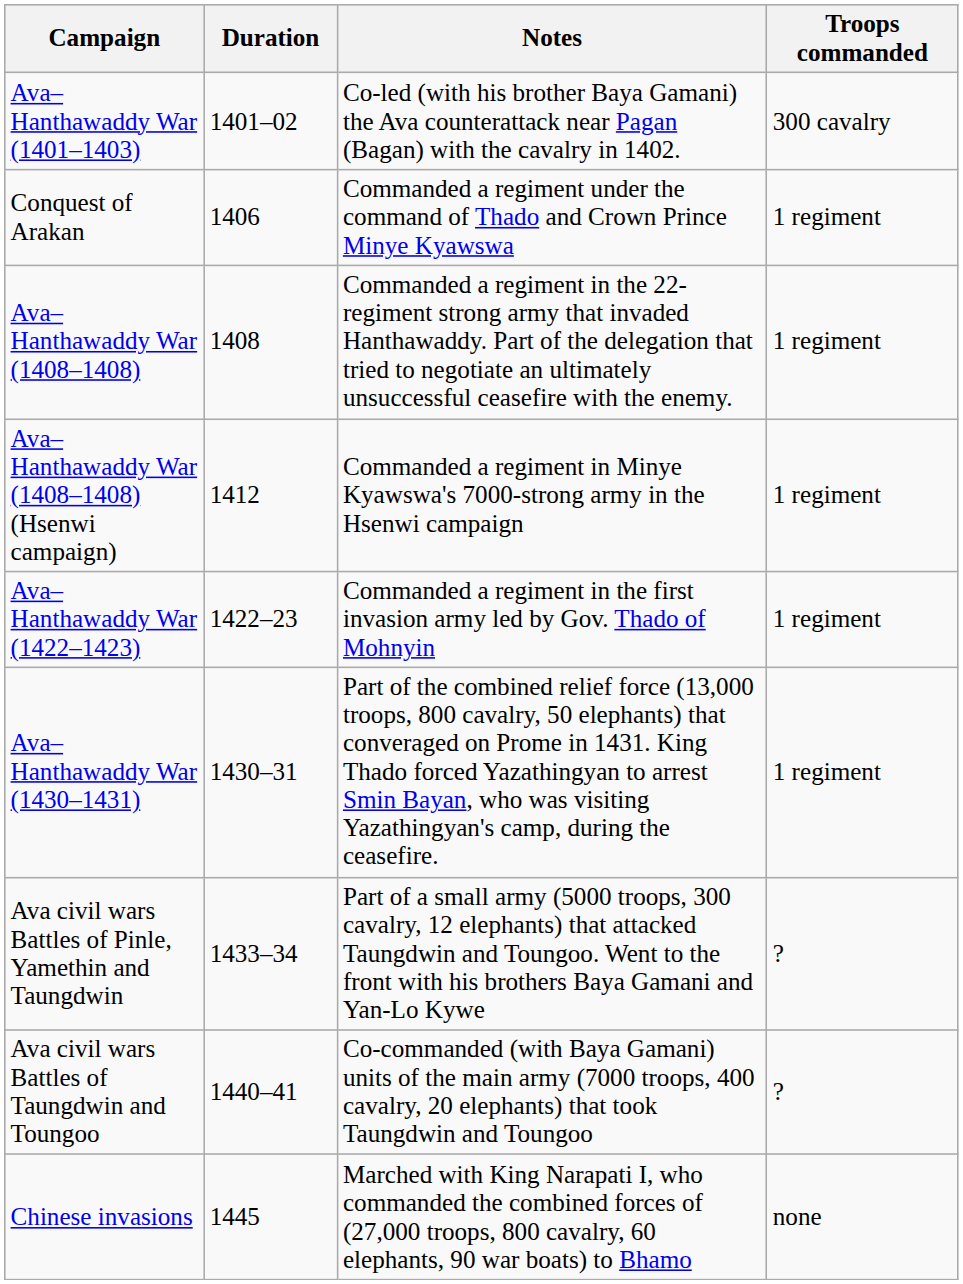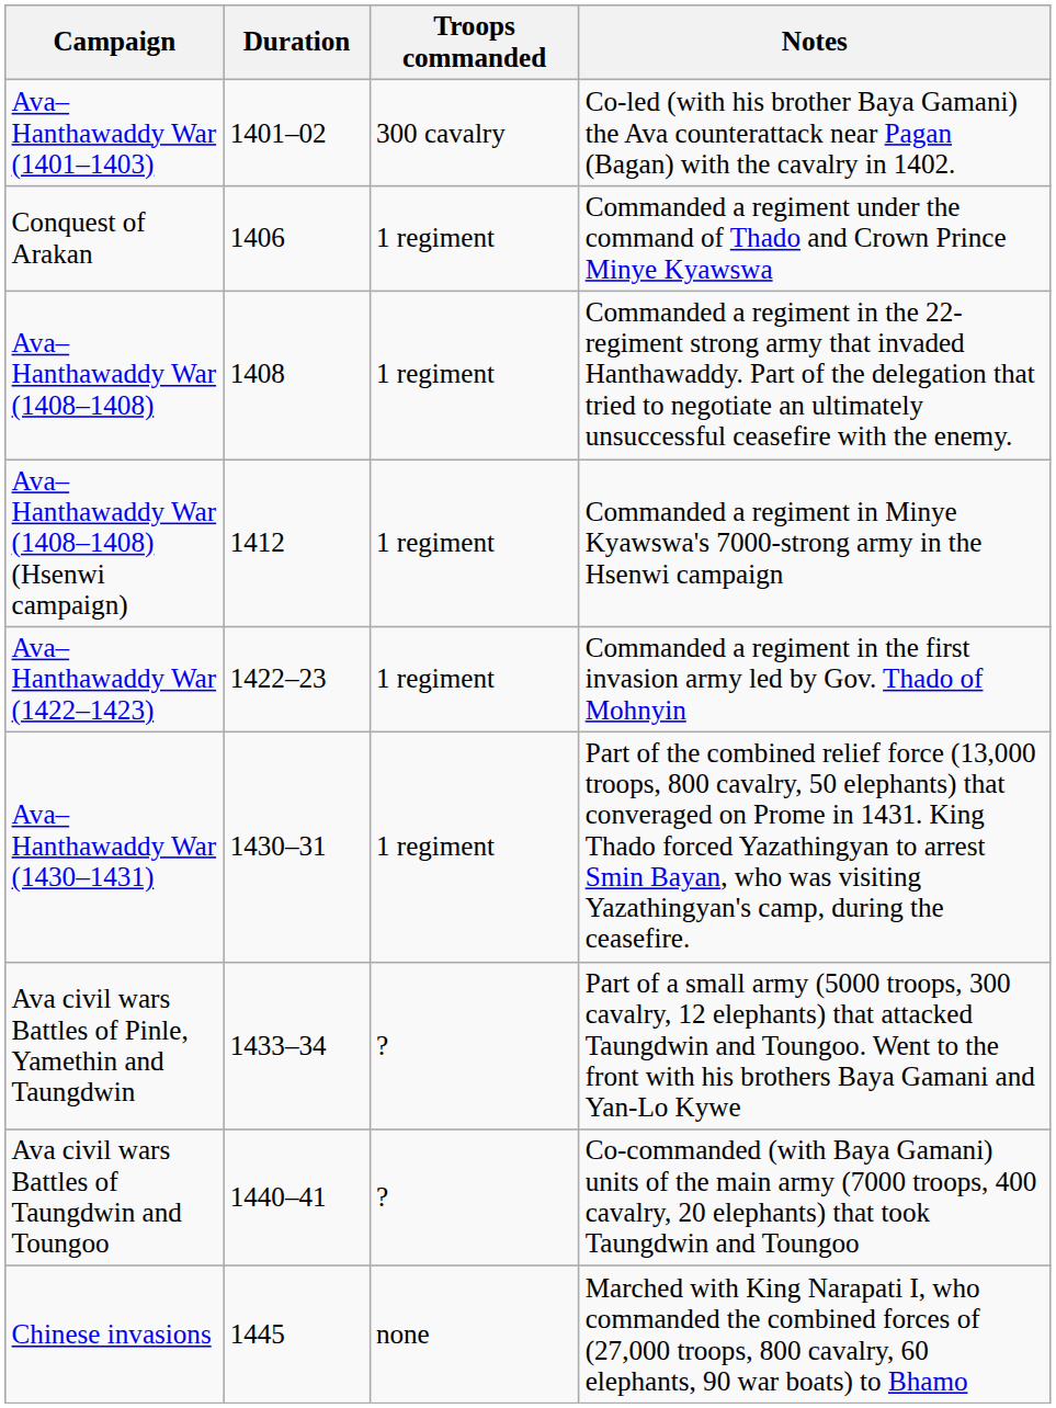 <table class="wikitable" border="1">
 <tr>
 <th width=10%>Campaign</th>
 <th width=5%>Duration</th>
+<th width=10%>Troops commanded</th>
 <th width=30%>Notes</th>
-<th width=10%>Troops commanded</th>
 </tr>
 <tr>
 <td><a href='#'>Ava–Hanthawaddy War (1401–1403)</a></td>
 <td>1401–02</td>
+<td>300 cavalry</td>
 <td>Co-led (with his brother Baya Gamani) the Ava counterattack near <a href='#'>Pagan</a> (Bagan) with the cavalry in 1402.</td>
-<td>300 cavalry</td>
 </tr>
 <tr>
 <td>Conquest of Arakan</td>
 <td>1406</td>
+<td>1 regiment</td>
 <td>Commanded a regiment under the command of <a href='#'>Thado</a> and Crown Prince <a href='#'>Minye Kyawswa</a></td>
-<td>1 regiment</td>
 </tr>
 <tr>
 <td><a href='#'>Ava–Hanthawaddy War (1408–1408)</a></td>
 <td>1408</td>
+<td>1 regiment</td>
 <td>Commanded a regiment in the 22-regiment strong army that invaded Hanthawaddy. Part of the delegation that tried to negotiate an ultimately unsuccessful ceasefire with the enemy.</td>
-<td>1 regiment</td>
 </tr>
 <tr>
 <td><a href='#'>Ava–Hanthawaddy War (1408–1408)</a> (Hsenwi campaign)</td>
 <td>1412</td>
+<td>1 regiment</td>
 <td>Commanded a regiment in Minye Kyawswa's 7000-strong army in the Hsenwi campaign</td>
-<td>1 regiment</td>
 </tr>
 <tr>
 <td><a href='#'>Ava–Hanthawaddy War (1422–1423)</a></td>
 <td>1422–23</td>
+<td>1 regiment</td>
 <td>Commanded a regiment in the first invasion army led by Gov. <a href='#'>Thado of Mohnyin</a></td>
-<td>1 regiment</td>
 </tr>
 <tr>
 <td><a href='#'>Ava–Hanthawaddy War (1430–1431)</a></td>
 <td>1430–31</td>
+<td>1 regiment</td>
 <td>Part of the combined relief force (13,000 troops, 800 cavalry, 50 elephants) that converaged on Prome in 1431. King Thado forced Yazathingyan to arrest <a href='#'>Smin Bayan</a>, who was visiting Yazathingyan's camp, during the ceasefire.</td>
-<td>1 regiment</td>
 </tr>
 <tr>
 <td>Ava civil wars <br> Battles of Pinle, Yamethin and Taungdwin</td>
 <td>1433–34</td>
+<td>?</td>
 <td>Part of a small army (5000 troops, 300 cavalry, 12 elephants) that attacked Taungdwin and Toungoo. Went to the front with his brothers Baya Gamani and Yan-Lo Kywe</td>
-<td>?</td>
 </tr>
 <tr>
 <td>Ava civil wars <br> Battles of Taungdwin and Toungoo</td>
 <td>1440–41</td>
+<td>?</td>
 <td>Co-commanded (with Baya Gamani) units of the main army (7000 troops, 400 cavalry, 20 elephants) that took Taungdwin and Toungoo</td>
-<td>?</td>
 </tr>
 <tr>
 <td><a href='#'>Chinese invasions</a></td>
 <td>1445</td>
+<td>none</td>
 <td>Marched with King Narapati I, who commanded the combined forces of (27,000 troops, 800 cavalry, 60 elephants, 90 war boats) to <a href='#'>Bhamo</a></td>
-<td>none</td>
 </tr>
 </table>
